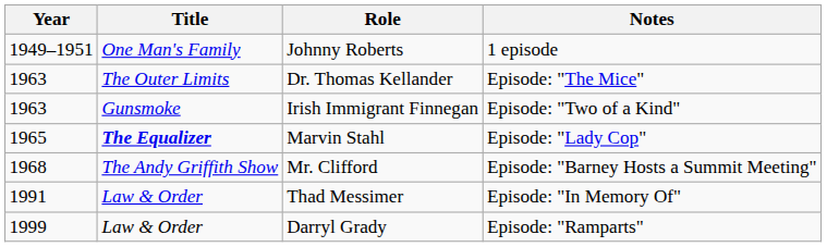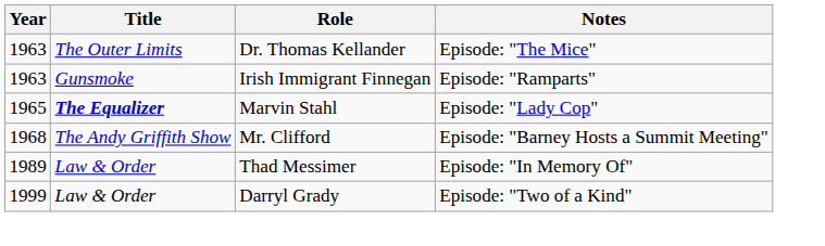 <table class="wikitable sortable">
 <tr>
 <th>Year</th>
 <th>Title</th>
 <th>Role</th>
 <th>Notes</th>
-</tr>
-<tr>
-<td>1949–1951</td>
-<td><em><a href='#'>One Man's Family</a></em></td>
-<td>Johnny Roberts</td>
-<td>1 episode</td>
 </tr>
 <tr>
 <td>1963</td>
 <td><em><a href='#'>The Outer Limits</a></em></td>
 <td>Dr. Thomas Kellander</td>
 <td>Episode: "<a href='#'>The Mice</a>"</td>
 </tr>
 <tr>
 <td>1963</td>
 <td><em><a href='#'>Gunsmoke</a></em></td>
 <td>Irish Immigrant Finnegan</td>
-<td>Episode: "Two of a Kind"</td>
+<td>Episode: "Ramparts"</td>
 </tr>
 <tr>
 <td>1965</td>
 <td><strong><em><a href='#'>The Equalizer</a></em></strong></td>
 <td>Marvin Stahl</td>
 <td>Episode: "<a href='#'>Lady Cop</a>"</td>
 </tr>
 <tr>
 <td>1968</td>
 <td><em><a href='#'>The Andy Griffith Show</a></em></td>
 <td>Mr. Clifford</td>
 <td>Episode: "Barney Hosts a Summit Meeting"</td>
 </tr>
 <tr>
-<td>1991</td>
+<td>1989</td>
 <td><em><a href='#'>Law & Order</a></em></td>
 <td>Thad Messimer</td>
 <td>Episode: "In Memory Of"</td>
 </tr>
 <tr>
 <td>1999</td>
 <td><em>Law & Order</em></td>
 <td>Darryl Grady</td>
-<td>Episode: "Ramparts"</td>
+<td>Episode: "Two of a Kind"</td>
 </tr>
 </table>
